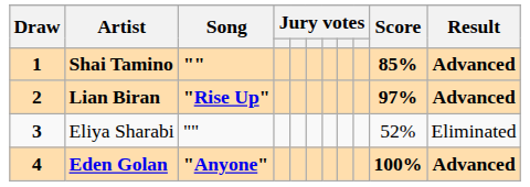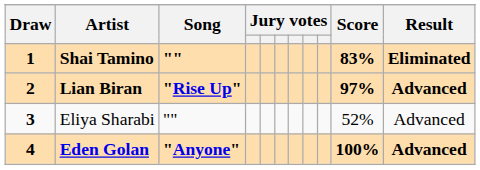 <table class="sortable wikitable" style="margin: 1em auto 1em auto; text-align:center; font-size:90%; line-height:18px;">
 <tr>
 </tr>
 <tr>
 <th rowspan="2">Draw</th>
 <th rowspan="2">Artist</th>
 <th rowspan="2">Song</th>
 <th colspan="6" class="unsortable">Jury votes</th>
 <th rowspan="2">Score</th>
 <th rowspan="2">Result</th>
 </tr>
 <tr>
 <th class="unsortable"></th>
 <th class="unsortable"></th>
 <th class="unsortable"></th>
 <th class="unsortable"></th>
 <th class="unsortable"></th>
 <th class="unsortable"></th>
 </tr>
 <tr style="font-weight:bold; background:navajowhite;">
 <td>1</td>
 <td align="left">Shai Tamino</td>
 <td align="left">""</td>
 <td></td>
 <td></td>
 <td></td>
 <td></td>
 <td></td>
 <td></td>
-<td>85%</td>
-<td>Advanced</td>
+<td>83%</td>
+<td>Eliminated</td>
 </tr>
 <tr style="font-weight:bold; background:navajowhite;">
 <td>2</td>
 <td align="left">Lian Biran</td>
 <td align="left">"<a href='#'>Rise Up</a>"</td>
 <td></td>
 <td></td>
 <td></td>
 <td></td>
 <td></td>
 <td></td>
 <td>97%</td>
 <td>Advanced</td>
 </tr>
 <tr>
 <td><strong>3</strong></td>
 <td align="left">Eliya Sharabi</td>
 <td align="left">""</td>
 <td></td>
 <td></td>
 <td></td>
 <td></td>
 <td></td>
 <td></td>
 <td>52%</td>
-<td>Eliminated</td>
+<td>Advanced</td>
 </tr>
 <tr style="font-weight:bold; background:navajowhite;">
 <td>4</td>
 <td align="left"><a href='#'>Eden Golan</a></td>
 <td align="left">"<a href='#'>Anyone</a>"</td>
 <td></td>
 <td></td>
 <td></td>
 <td></td>
 <td></td>
 <td></td>
 <td>100%</td>
 <td>Advanced</td>
 </tr>
 </table>
